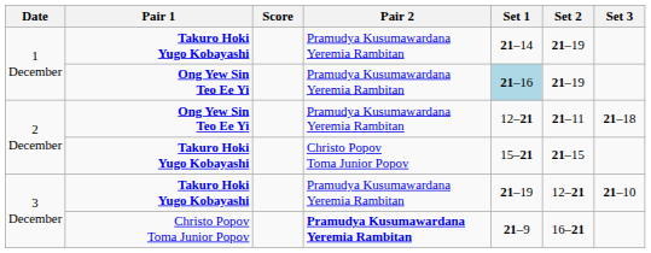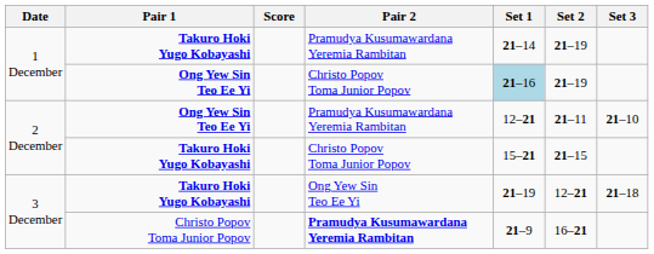 <table class="wikitable" style="font-size:90%; text-align:center">
 <tr>
 <th width="50">Date</th>
 <th width="200">Pair 1</th>
 <th width="50">Score</th>
 <th width="200">Pair 2</th>
 <th width="50">Set 1</th>
 <th width="50">Set 2</th>
 <th width="50">Set 3</th>
 </tr>
 <tr>
 <td rowspan=2>1 December</td>
 <td align="right"><strong><a href='#'>Takuro Hoki</a> <br> <a href='#'>Yugo Kobayashi</a> </strong></td>
 <td></td>
 <td align="left"> <a href='#'>Pramudya Kusumawardana</a><br> <a href='#'>Yeremia Rambitan</a></td>
 <td><strong>21</strong>–14</td>
 <td><strong>21</strong>–19</td>
 <td></td>
 </tr>
 <tr>
 <td align="right"><strong><a href='#'>Ong Yew Sin</a> <br> <a href='#'>Teo Ee Yi</a> </strong></td>
 <td></td>
-<td align="left"> <a href='#'>Pramudya Kusumawardana</a><br> <a href='#'>Yeremia Rambitan</a></td>
+<td align="left"> <a href='#'>Christo Popov</a><br> <a href='#'>Toma Junior Popov</a></td>
 <td style="background: lightblue;"><strong>21</strong>–16</td>
 <td><strong>21</strong>–19</td>
 <td></td>
 </tr>
 <tr>
 <td rowspan=2>2 December</td>
 <td align="right"><strong><a href='#'>Ong Yew Sin</a> <br> <a href='#'>Teo Ee Yi</a> </strong></td>
 <td></td>
 <td align="left"> <a href='#'>Pramudya Kusumawardana</a><br> <a href='#'>Yeremia Rambitan</a></td>
 <td>12–<strong>21</strong></td>
 <td><strong>21</strong>–11</td>
-<td><strong>21</strong>–18</td>
+<td><strong>21</strong>–10</td>
 </tr>
 <tr>
 <td align="right"><strong><a href='#'>Takuro Hoki</a> <br> <a href='#'>Yugo Kobayashi</a> </strong></td>
 <td></td>
 <td align="left"> <a href='#'>Christo Popov</a><br> <a href='#'>Toma Junior Popov</a></td>
 <td>15–<strong>21</strong></td>
 <td><strong>21</strong>–15</td>
 <td></td>
 </tr>
 <tr>
 <td rowspan=2>3 December</td>
 <td align="right"><strong><a href='#'>Takuro Hoki</a> <br> <a href='#'>Yugo Kobayashi</a> </strong></td>
 <td></td>
-<td align="left"> <a href='#'>Pramudya Kusumawardana</a><br> <a href='#'>Yeremia Rambitan</a></td>
+<td align="left"> <a href='#'>Ong Yew Sin</a><br> <a href='#'>Teo Ee Yi</a></td>
 <td><strong>21</strong>–19</td>
 <td>12–<strong>21</strong></td>
-<td><strong>21</strong>–10</td>
+<td><strong>21</strong>–18</td>
 </tr>
 <tr>
 <td align="right"><a href='#'>Christo Popov</a> <br><a href='#'>Toma Junior Popov</a> </td>
 <td></td>
 <td align="left"><strong> <a href='#'>Pramudya Kusumawardana</a><br> <a href='#'>Yeremia Rambitan</a></strong></td>
 <td><strong>21</strong>–9</td>
 <td>16–<strong>21</strong></td>
 <td></td>
 </tr>
 </table>
